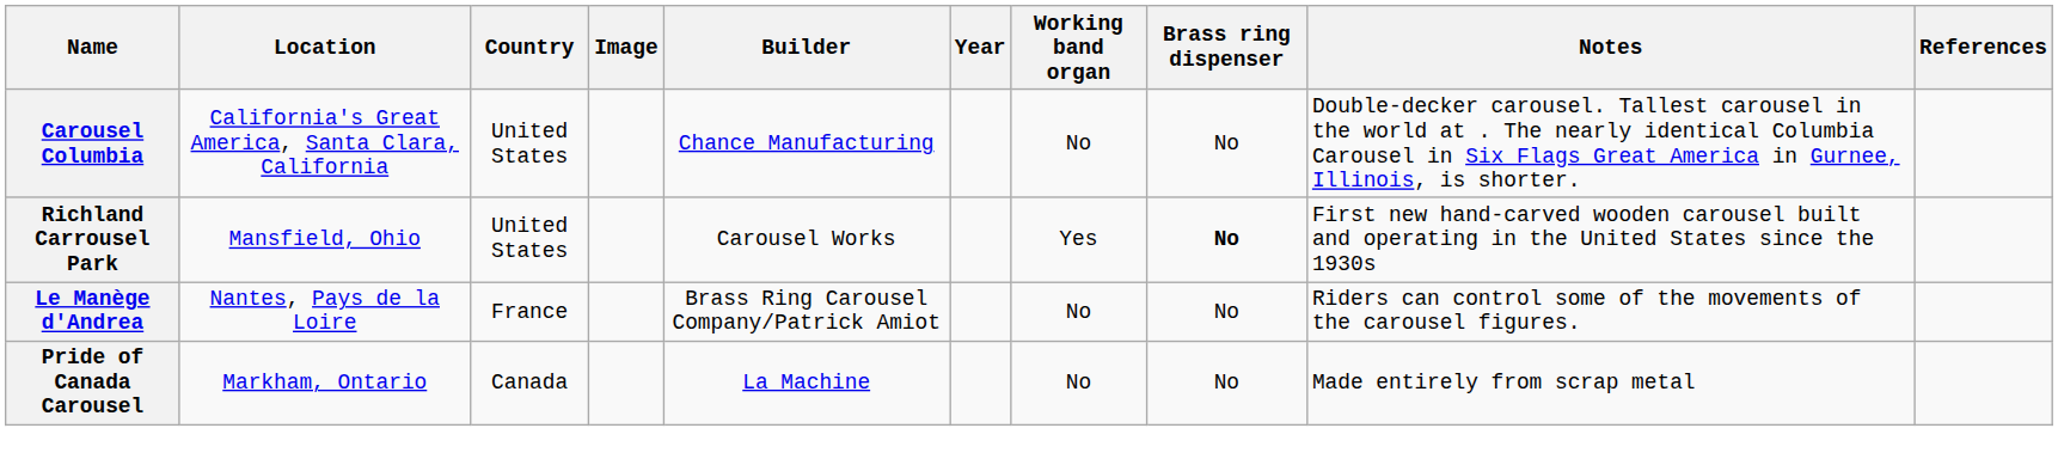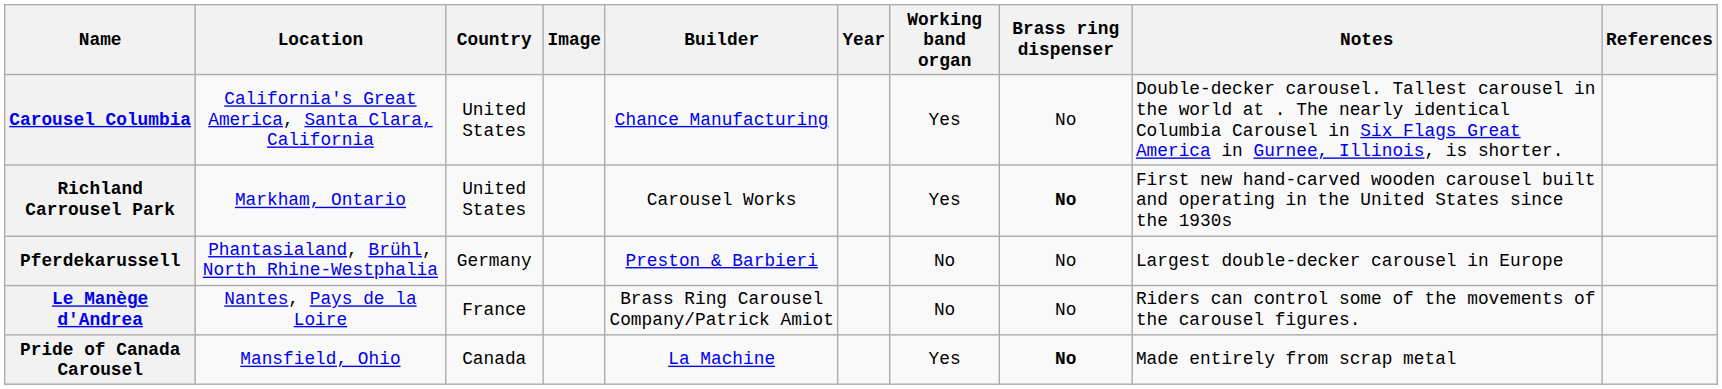 <table class="wikitable sortable" style="text-align:center">
 <tr>
 <th scope=col class="text">Name</th>
 <th scope=col class="text">Location</th>
 <th scope=col class="text">Country</th>
 <th scope=col class="unsortable">Image</th>
 <th scope=col class="text">Builder</th>
 <th scope=col class="date">Year</th>
 <th scope=col class="text">Working band organ</th>
 <th scope=col class="text">Brass ring dispenser</th>
 <th scope=col class="unsortable">Notes</th>
 <th scope=col class="unsortable">References</th>
 </tr>
 <tr>
 <th><a href='#'>Carousel Columbia</a></th>
 <td><a href='#'>California's Great America</a>, <a href='#'>Santa Clara, California</a></td>
 <td> United States</td>
 <td></td>
 <td><a href='#'>Chance Manufacturing</a></td>
 <td></td>
-<td>No</td>
+<td>Yes</td>
 <td>No</td>
 <td style="text-align:left">Double-decker carousel. Tallest carousel in the world at . The nearly identical Columbia Carousel in <a href='#'>Six Flags Great America</a> in <a href='#'>Gurnee, Illinois</a>, is  shorter.</td>
 <td></td>
 </tr>
 <tr>
 <th>Richland Carrousel Park</th>
-<td><a href='#'>Mansfield, Ohio</a></td>
+<td><a href='#'>Markham, Ontario</a></td>
 <td> United States</td>
 <td></td>
 <td>Carousel Works</td>
 <td></td>
 <td>Yes</td>
 <td><strong>No</strong></td>
 <td style="text-align:left">First new hand-carved wooden carousel built and operating in the United States since the 1930s</td>
+<td></td>
+</tr>
+<tr>
+<th>Pferdekarussell</th>
+<td><a href='#'>Phantasialand</a>, <a href='#'>Brühl</a>, <a href='#'>North Rhine-Westphalia</a></td>
+<td> Germany</td>
+<td></td>
+<td><a href='#'>Preston & Barbieri</a></td>
+<td></td>
+<td>No</td>
+<td>No</td>
+<td style="text-align:left">Largest double-decker carousel in Europe</td>
 <td></td>
 </tr>
 <tr>
 <th><a href='#'>Le Manège d'Andrea</a></th>
 <td><a href='#'>Nantes</a>, <a href='#'>Pays de la Loire</a></td>
 <td> France</td>
 <td></td>
 <td>Brass Ring Carousel Company/Patrick Amiot</td>
 <td></td>
 <td>No</td>
 <td>No</td>
 <td style="text-align:left">Riders can control some of the movements of the carousel figures.</td>
 <td></td>
 </tr>
 <tr>
 <th>Pride of Canada Carousel</th>
-<td><a href='#'>Markham, Ontario</a></td>
+<td><a href='#'>Mansfield, Ohio</a></td>
 <td> Canada</td>
 <td></td>
 <td><a href='#'>La Machine</a></td>
 <td></td>
-<td>No</td>
-<td>No</td>
+<td>Yes</td>
+<td><strong>No</strong></td>
 <td style="text-align:left">Made entirely from scrap metal</td>
 <td></td>
 </tr>
 </table>
